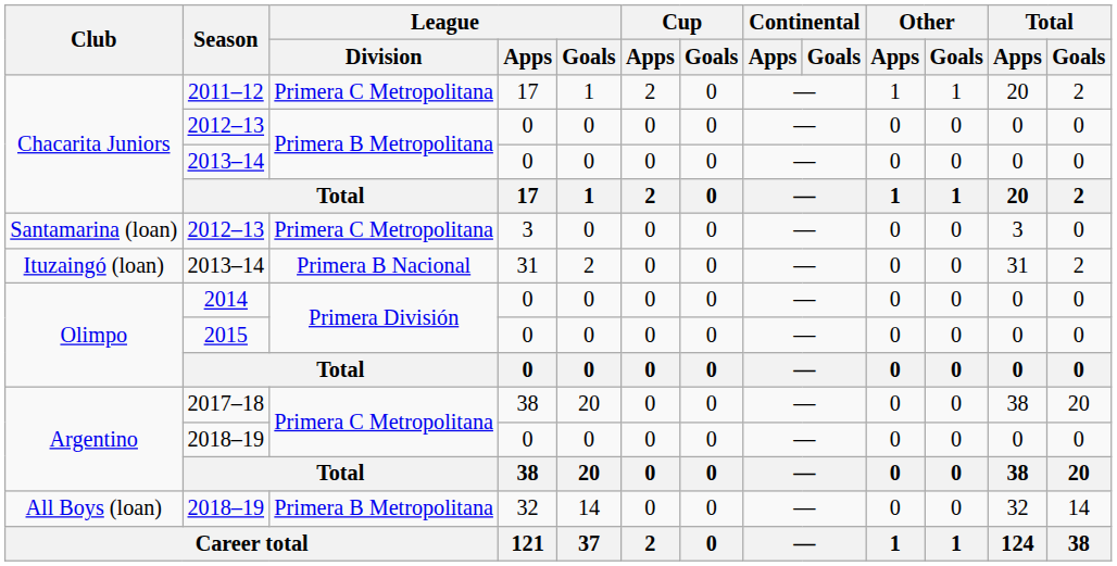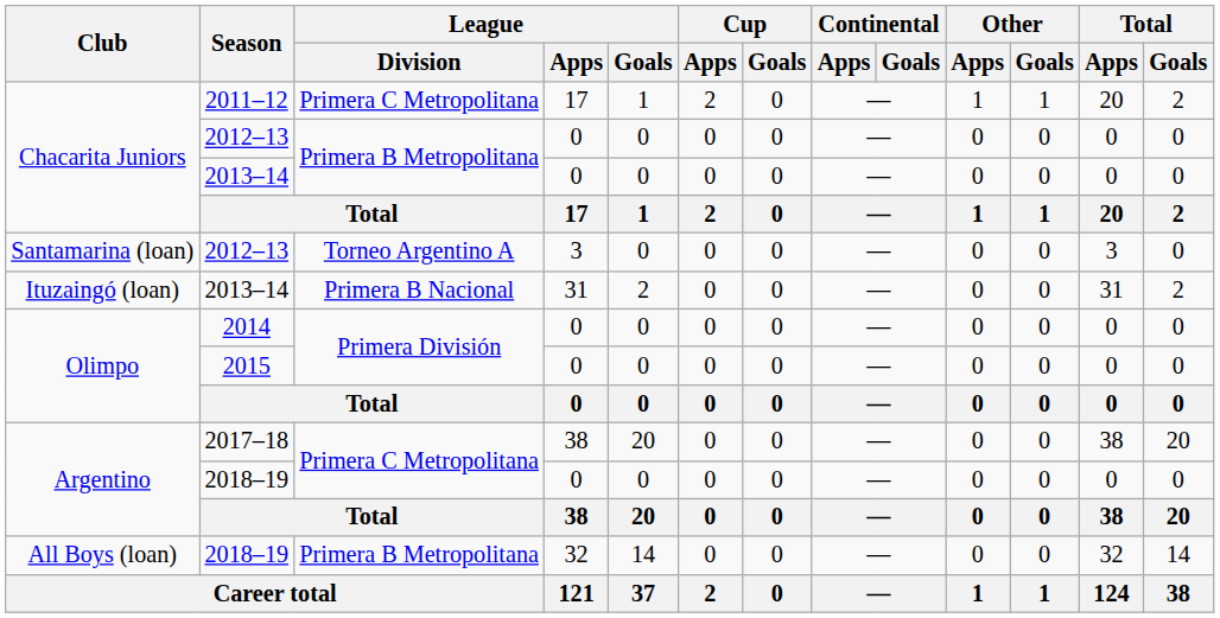 <table class="wikitable" style="text-align:center">
 <tr>
 <th rowspan="2">Club</th>
 <th rowspan="2">Season</th>
 <th colspan="3">League</th>
 <th colspan="2">Cup</th>
 <th colspan="2">Continental</th>
 <th colspan="2">Other</th>
 <th colspan="2">Total</th>
 </tr>
 <tr>
 <th>Division</th>
 <th>Apps</th>
 <th>Goals</th>
 <th>Apps</th>
 <th>Goals</th>
 <th>Apps</th>
 <th>Goals</th>
 <th>Apps</th>
 <th>Goals</th>
 <th>Apps</th>
 <th>Goals</th>
 </tr>
 <tr>
 <td rowspan="4"><a href='#'>Chacarita Juniors</a></td>
 <td><a href='#'>2011–12</a></td>
 <td rowspan="1"><a href='#'>Primera C Metropolitana</a></td>
 <td>17</td>
 <td>1</td>
 <td>2</td>
 <td>0</td>
 <td colspan="2">—</td>
 <td>1</td>
 <td>1</td>
 <td>20</td>
 <td>2</td>
 </tr>
 <tr>
 <td><a href='#'>2012–13</a></td>
 <td rowspan="2"><a href='#'>Primera B Metropolitana</a></td>
 <td>0</td>
 <td>0</td>
 <td>0</td>
 <td>0</td>
 <td colspan="2">—</td>
 <td>0</td>
 <td>0</td>
 <td>0</td>
 <td>0</td>
 </tr>
 <tr>
 <td><a href='#'>2013–14</a></td>
 <td>0</td>
 <td>0</td>
 <td>0</td>
 <td>0</td>
 <td colspan="2">—</td>
 <td>0</td>
 <td>0</td>
 <td>0</td>
 <td>0</td>
 </tr>
 <tr>
 <th colspan="2">Total</th>
 <th>17</th>
 <th>1</th>
 <th>2</th>
 <th>0</th>
 <th colspan="2">—</th>
 <th>1</th>
 <th>1</th>
 <th>20</th>
 <th>2</th>
 </tr>
 <tr>
 <td rowspan="1"><a href='#'>Santamarina</a> (loan)</td>
 <td><a href='#'>2012–13</a></td>
-<td rowspan="1"><a href='#'>Primera C Metropolitana</a></td>
+<td rowspan="1"><a href='#'>Torneo Argentino A</a></td>
 <td>3</td>
 <td>0</td>
 <td>0</td>
 <td>0</td>
 <td colspan="2">—</td>
 <td>0</td>
 <td>0</td>
 <td>3</td>
 <td>0</td>
 </tr>
 <tr>
 <td rowspan="1"><a href='#'>Ituzaingó</a> (loan)</td>
 <td>2013–14</td>
 <td rowspan="1"><a href='#'>Primera B Nacional</a></td>
 <td>31</td>
 <td>2</td>
 <td>0</td>
 <td>0</td>
 <td colspan="2">—</td>
 <td>0</td>
 <td>0</td>
 <td>31</td>
 <td>2</td>
 </tr>
 <tr>
 <td rowspan="3"><a href='#'>Olimpo</a></td>
 <td><a href='#'>2014</a></td>
 <td rowspan="2"><a href='#'>Primera División</a></td>
 <td>0</td>
 <td>0</td>
 <td>0</td>
 <td>0</td>
 <td colspan="2">—</td>
 <td>0</td>
 <td>0</td>
 <td>0</td>
 <td>0</td>
 </tr>
 <tr>
 <td><a href='#'>2015</a></td>
 <td>0</td>
 <td>0</td>
 <td>0</td>
 <td>0</td>
 <td colspan="2">—</td>
 <td>0</td>
 <td>0</td>
 <td>0</td>
 <td>0</td>
 </tr>
 <tr>
 <th colspan="2">Total</th>
 <th>0</th>
 <th>0</th>
 <th>0</th>
 <th>0</th>
 <th colspan="2">—</th>
 <th>0</th>
 <th>0</th>
 <th>0</th>
 <th>0</th>
 </tr>
 <tr>
 <td rowspan="3"><a href='#'>Argentino</a></td>
 <td>2017–18</td>
 <td rowspan="2"><a href='#'>Primera C Metropolitana</a></td>
 <td>38</td>
 <td>20</td>
 <td>0</td>
 <td>0</td>
 <td colspan="2">—</td>
 <td>0</td>
 <td>0</td>
 <td>38</td>
 <td>20</td>
 </tr>
 <tr>
 <td>2018–19</td>
 <td>0</td>
 <td>0</td>
 <td>0</td>
 <td>0</td>
 <td colspan="2">—</td>
 <td>0</td>
 <td>0</td>
 <td>0</td>
 <td>0</td>
 </tr>
 <tr>
 <th colspan="2">Total</th>
 <th>38</th>
 <th>20</th>
 <th>0</th>
 <th>0</th>
 <th colspan="2">—</th>
 <th>0</th>
 <th>0</th>
 <th>38</th>
 <th>20</th>
 </tr>
 <tr>
 <td rowspan="1"><a href='#'>All Boys</a> (loan)</td>
 <td><a href='#'>2018–19</a></td>
 <td rowspan="1"><a href='#'>Primera B Metropolitana</a></td>
 <td>32</td>
 <td>14</td>
 <td>0</td>
 <td>0</td>
 <td colspan="2">—</td>
 <td>0</td>
 <td>0</td>
 <td>32</td>
 <td>14</td>
 </tr>
 <tr>
 <th colspan="3">Career total</th>
 <th>121</th>
 <th>37</th>
 <th>2</th>
 <th>0</th>
 <th colspan="2">—</th>
 <th>1</th>
 <th>1</th>
 <th>124</th>
 <th>38</th>
 </tr>
 </table>
